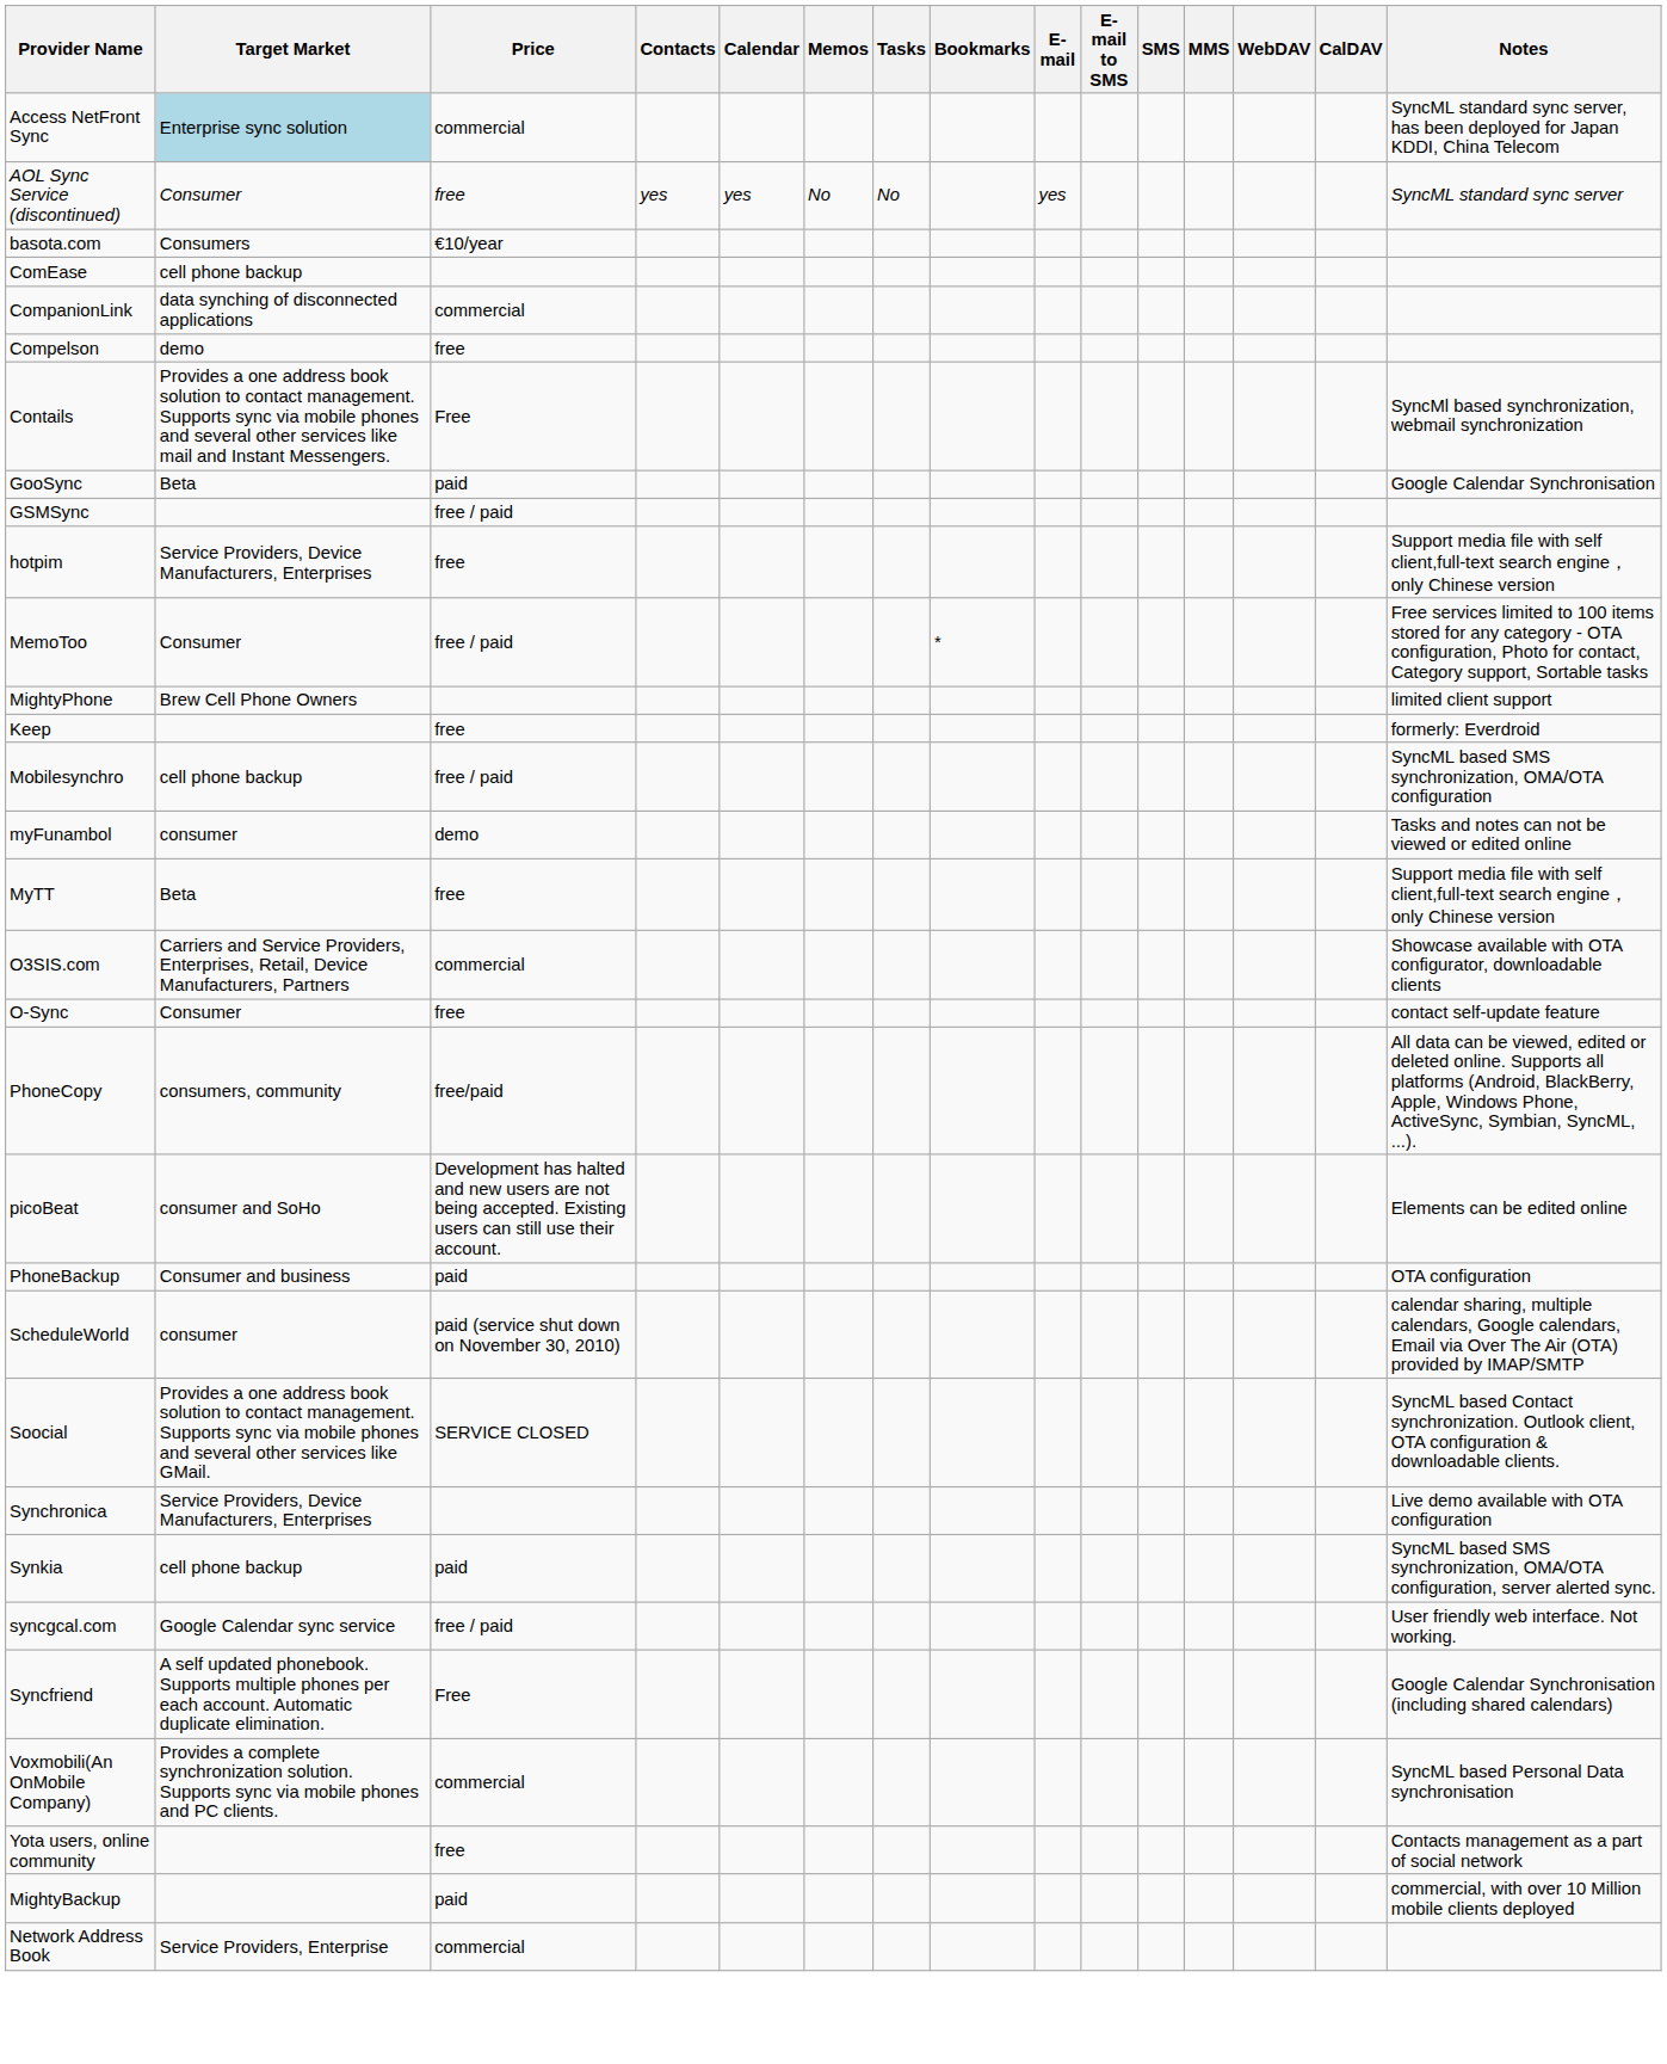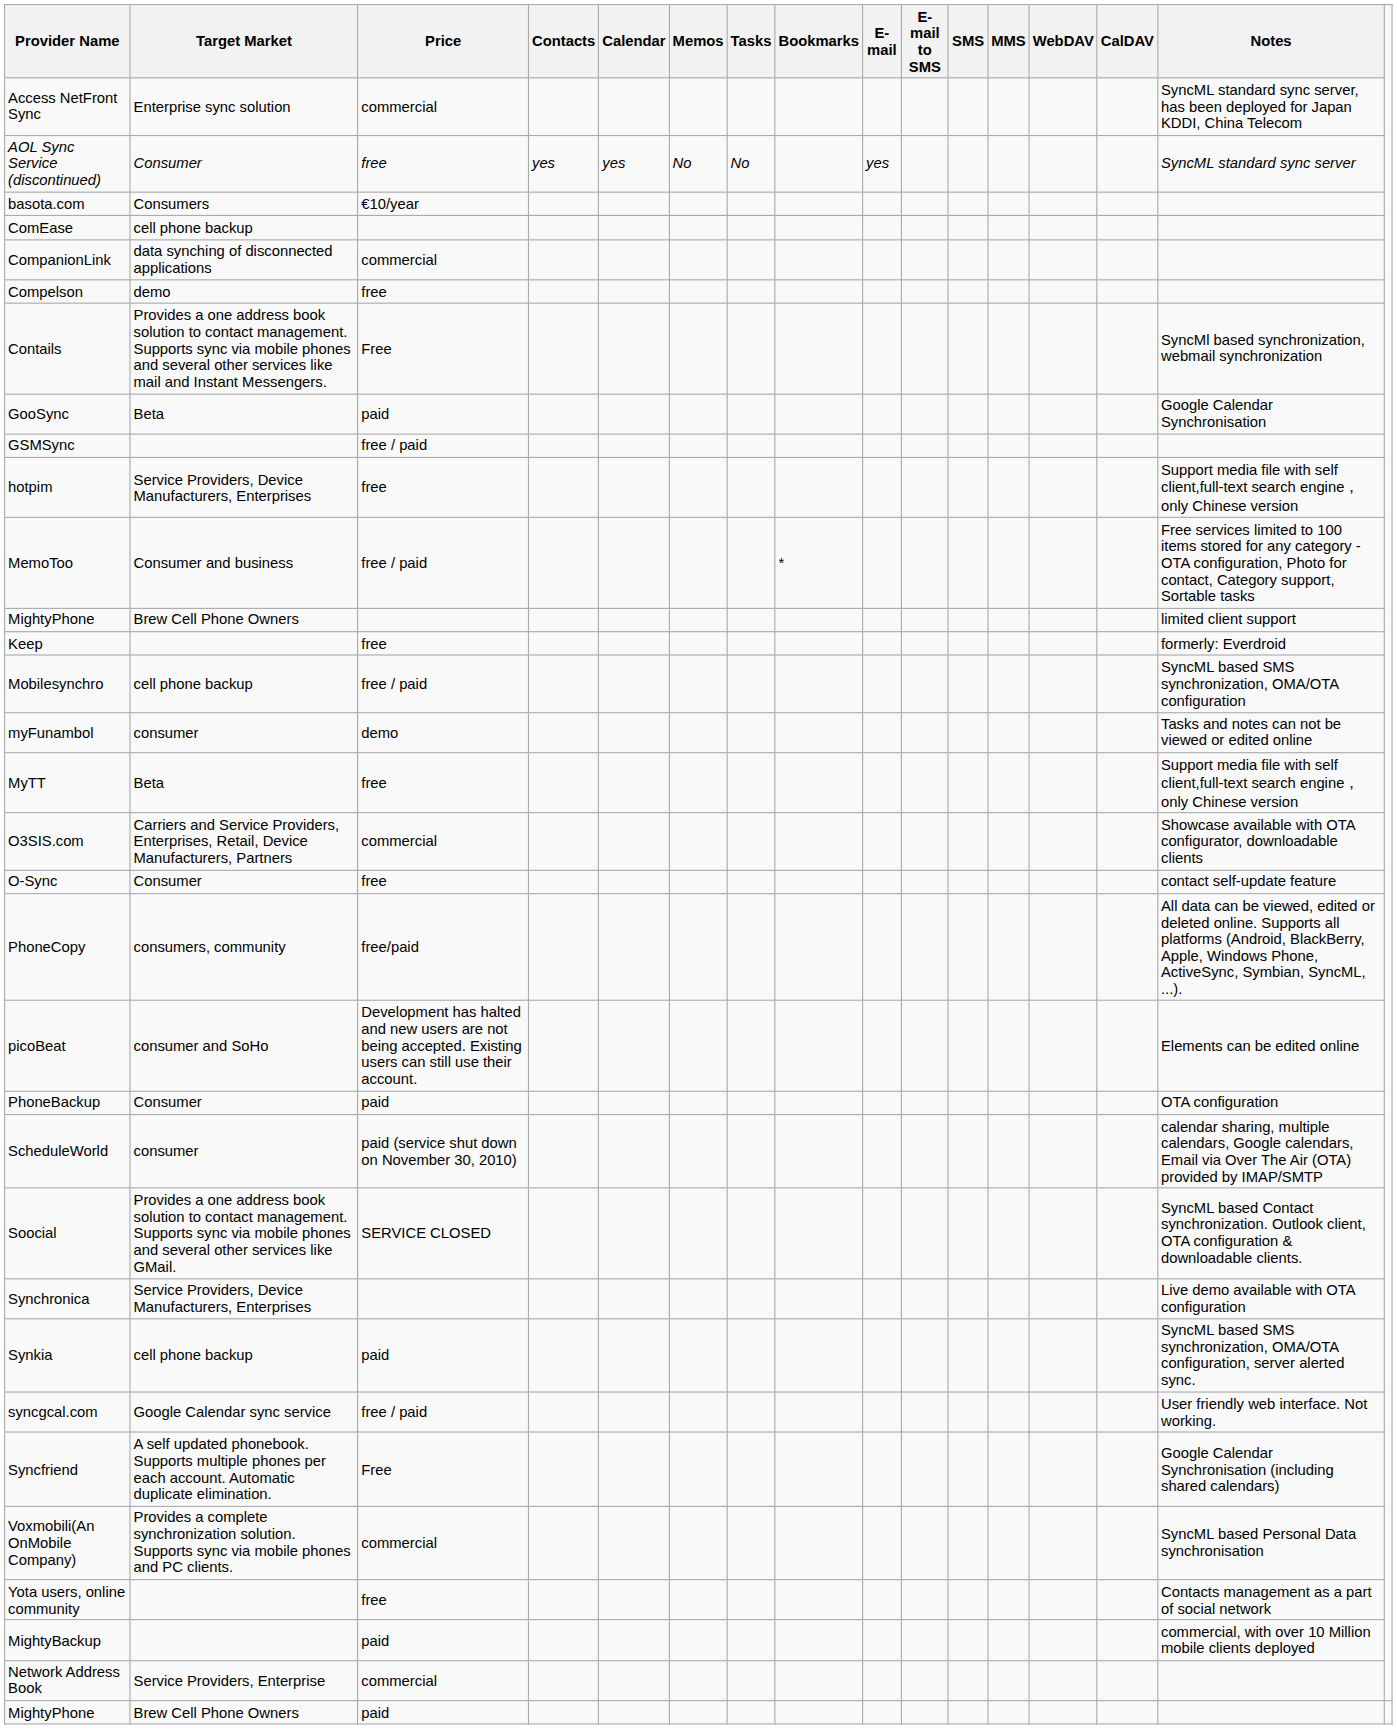 <table class="sortable wikitable" style="font-size: smaller">
 <tr>
 <th>Provider Name</th>
 <th>Target Market</th>
 <th>Price</th>
 <th>Contacts</th>
 <th>Calendar</th>
 <th>Memos</th>
 <th>Tasks</th>
 <th>Bookmarks</th>
 <th>E-mail</th>
 <th>E-mail to SMS</th>
 <th>SMS</th>
 <th>MMS</th>
 <th>WebDAV</th>
 <th>CalDAV</th>
 <th>Notes</th>
 </tr>
 <tr>
 <td>Access NetFront Sync</td>
-<td style="background: lightblue;">Enterprise sync solution</td>
+<td>Enterprise sync solution</td>
 <td>commercial</td>
 <td></td>
 <td></td>
 <td></td>
 <td></td>
 <td></td>
 <td></td>
 <td></td>
 <td></td>
 <td></td>
 <td></td>
 <td></td>
 <td>SyncML standard sync server, has been deployed for Japan KDDI, China Telecom</td>
 </tr>
 <tr>
 <td><em>AOL Sync Service (discontinued)</em></td>
 <td><em>Consumer</em></td>
 <td><em>free</em></td>
 <td><em>yes</em></td>
 <td><em>yes</em></td>
 <td><em>No</em></td>
 <td><em>No</em></td>
 <td></td>
 <td><em>yes</em></td>
 <td></td>
 <td></td>
 <td></td>
 <td></td>
 <td></td>
 <td><em>SyncML standard sync server</em></td>
 </tr>
 <tr>
 <td>basota.com</td>
 <td>Consumers</td>
 <td>€10/year</td>
 <td></td>
 <td></td>
 <td></td>
 <td></td>
 <td></td>
 <td></td>
 <td></td>
 <td></td>
 <td></td>
 <td></td>
 <td></td>
 <td></td>
 </tr>
 <tr>
 <td>ComEase</td>
 <td>cell phone backup</td>
 <td></td>
 <td></td>
 <td></td>
 <td></td>
 <td></td>
 <td></td>
 <td></td>
 <td></td>
 <td></td>
 <td></td>
 <td></td>
 <td></td>
 <td></td>
 </tr>
 <tr>
 <td>CompanionLink</td>
 <td>data synching of disconnected applications</td>
 <td>commercial</td>
 <td></td>
 <td></td>
 <td></td>
 <td></td>
 <td></td>
 <td></td>
 <td></td>
 <td></td>
 <td></td>
 <td></td>
 <td></td>
 <td></td>
 </tr>
 <tr>
 <td>Compelson</td>
 <td>demo</td>
 <td>free</td>
 <td></td>
 <td></td>
 <td></td>
 <td></td>
 <td></td>
 <td></td>
 <td></td>
 <td></td>
 <td></td>
 <td></td>
 <td></td>
 <td></td>
 </tr>
 <tr>
 <td>Contails</td>
 <td>Provides a one address book solution to contact management. Supports sync via mobile phones and several other services like mail and Instant Messengers.</td>
 <td>Free</td>
 <td></td>
 <td></td>
 <td></td>
 <td></td>
 <td></td>
 <td></td>
 <td></td>
 <td></td>
 <td></td>
 <td></td>
 <td></td>
 <td>SyncMl based synchronization, webmail synchronization</td>
 </tr>
 <tr>
 <td>GooSync</td>
 <td>Beta</td>
 <td>paid</td>
 <td></td>
 <td></td>
 <td></td>
 <td></td>
 <td></td>
 <td></td>
 <td></td>
 <td></td>
 <td></td>
 <td></td>
 <td></td>
 <td>Google Calendar Synchronisation</td>
 </tr>
 <tr>
 <td>GSMSync</td>
 <td></td>
 <td>free / paid</td>
 <td></td>
 <td></td>
 <td></td>
 <td></td>
 <td></td>
 <td></td>
 <td></td>
 <td></td>
 <td></td>
 <td></td>
 <td></td>
 <td></td>
 </tr>
 <tr>
 <td>hotpim</td>
 <td>Service Providers, Device Manufacturers, Enterprises</td>
 <td>free</td>
 <td></td>
 <td></td>
 <td></td>
 <td></td>
 <td></td>
 <td></td>
 <td></td>
 <td></td>
 <td></td>
 <td></td>
 <td></td>
 <td>Support media file with self client,full-text search engine，only Chinese version</td>
 </tr>
 <tr>
 <td>MemoToo</td>
-<td>Consumer</td>
+<td>Consumer and business</td>
 <td>free / paid</td>
 <td></td>
 <td></td>
 <td></td>
 <td></td>
 <td>*</td>
 <td></td>
 <td></td>
 <td></td>
 <td></td>
 <td></td>
 <td></td>
 <td>Free services limited to 100 items stored for any category - OTA configuration, Photo for contact, Category support, Sortable tasks</td>
 </tr>
 <tr>
 <td>MightyPhone</td>
 <td>Brew Cell Phone Owners</td>
 <td></td>
 <td></td>
 <td></td>
 <td></td>
 <td></td>
 <td></td>
 <td></td>
 <td></td>
 <td></td>
 <td></td>
 <td></td>
 <td></td>
 <td>limited client support</td>
 </tr>
 <tr>
 <td>Keep</td>
 <td></td>
 <td>free</td>
 <td></td>
 <td></td>
 <td></td>
 <td></td>
 <td></td>
 <td></td>
 <td></td>
 <td></td>
 <td></td>
 <td></td>
 <td></td>
 <td>formerly: Everdroid</td>
 </tr>
 <tr>
 <td>Mobilesynchro</td>
 <td>cell phone backup</td>
 <td>free / paid</td>
 <td></td>
 <td></td>
 <td></td>
 <td></td>
 <td></td>
 <td></td>
 <td></td>
 <td></td>
 <td></td>
 <td></td>
 <td></td>
 <td>SyncML based SMS synchronization, OMA/OTA configuration</td>
 </tr>
 <tr>
 <td>myFunambol</td>
 <td>consumer</td>
 <td>demo</td>
 <td></td>
 <td></td>
 <td></td>
 <td></td>
 <td></td>
 <td></td>
 <td></td>
 <td></td>
 <td></td>
 <td></td>
 <td></td>
 <td>Tasks and notes can not be viewed or edited online</td>
 </tr>
 <tr>
 <td>MyTT</td>
 <td>Beta</td>
 <td>free</td>
 <td></td>
 <td></td>
 <td></td>
 <td></td>
 <td></td>
 <td></td>
 <td></td>
 <td></td>
 <td></td>
 <td></td>
 <td></td>
 <td>Support media file with self client,full-text search engine，only Chinese version</td>
 </tr>
 <tr>
 <td>O3SIS.com</td>
 <td>Carriers and Service Providers, Enterprises, Retail, Device Manufacturers, Partners</td>
 <td>commercial</td>
 <td></td>
 <td></td>
 <td></td>
 <td></td>
 <td></td>
 <td></td>
 <td></td>
 <td></td>
 <td></td>
 <td></td>
 <td></td>
 <td>Showcase available with OTA configurator, downloadable clients</td>
 </tr>
 <tr>
 <td>O-Sync</td>
 <td>Consumer</td>
 <td>free</td>
 <td></td>
 <td></td>
 <td></td>
 <td></td>
 <td></td>
 <td></td>
 <td></td>
 <td></td>
 <td></td>
 <td></td>
 <td></td>
 <td>contact self-update feature</td>
 </tr>
 <tr>
 <td>PhoneCopy</td>
 <td>consumers, community</td>
 <td>free/paid</td>
 <td></td>
 <td></td>
 <td></td>
 <td></td>
 <td></td>
 <td></td>
 <td></td>
 <td></td>
 <td></td>
 <td></td>
 <td></td>
 <td>All data can be viewed, edited or deleted online. Supports all platforms (Android, BlackBerry, Apple, Windows Phone, ActiveSync, Symbian, SyncML, ...).</td>
 </tr>
 <tr>
 <td>picoBeat</td>
 <td>consumer and SoHo</td>
 <td>Development has halted and new users are not being accepted. Existing users can still use their account.</td>
 <td></td>
 <td></td>
 <td></td>
 <td></td>
 <td></td>
 <td></td>
 <td></td>
 <td></td>
 <td></td>
 <td></td>
 <td></td>
 <td>Elements can be edited online</td>
 </tr>
 <tr>
 <td>PhoneBackup</td>
-<td>Consumer and business</td>
+<td>Consumer</td>
 <td>paid</td>
 <td></td>
 <td></td>
 <td></td>
 <td></td>
 <td></td>
 <td></td>
 <td></td>
 <td></td>
 <td></td>
 <td></td>
 <td></td>
 <td>OTA configuration</td>
 </tr>
 <tr>
 <td>ScheduleWorld</td>
 <td>consumer</td>
 <td>paid (service shut down on November 30, 2010)</td>
 <td></td>
 <td></td>
 <td></td>
 <td></td>
 <td></td>
 <td></td>
 <td></td>
 <td></td>
 <td></td>
 <td></td>
 <td></td>
 <td>calendar sharing, multiple calendars, Google calendars, Email via Over The Air (OTA) provided by IMAP/SMTP</td>
 </tr>
 <tr>
 <td>Soocial</td>
 <td>Provides a one address book solution to contact management.  Supports sync via mobile phones and several other services like GMail.</td>
 <td>SERVICE CLOSED</td>
 <td></td>
 <td></td>
 <td></td>
 <td></td>
 <td></td>
 <td></td>
 <td></td>
 <td></td>
 <td></td>
 <td></td>
 <td></td>
 <td>SyncML based Contact synchronization. Outlook client, OTA configuration & downloadable clients.</td>
 </tr>
 <tr>
 <td>Synchronica</td>
 <td>Service Providers, Device Manufacturers, Enterprises</td>
 <td></td>
 <td></td>
 <td></td>
 <td></td>
 <td></td>
 <td></td>
 <td></td>
 <td></td>
 <td></td>
 <td></td>
 <td></td>
 <td></td>
 <td>Live demo available with OTA configuration</td>
 </tr>
 <tr>
 <td>Synkia</td>
 <td>cell phone backup</td>
 <td>paid</td>
 <td></td>
 <td></td>
 <td></td>
 <td></td>
 <td></td>
 <td></td>
 <td></td>
 <td></td>
 <td></td>
 <td></td>
 <td></td>
 <td>SyncML based SMS synchronization, OMA/OTA configuration, server alerted sync.</td>
 </tr>
 <tr>
 <td>syncgcal.com</td>
 <td>Google Calendar sync service</td>
 <td>free / paid</td>
 <td></td>
 <td></td>
 <td></td>
 <td></td>
 <td></td>
 <td></td>
 <td></td>
 <td></td>
 <td></td>
 <td></td>
 <td></td>
 <td>User friendly web interface. Not working.</td>
 </tr>
 <tr>
 <td>Syncfriend</td>
 <td>A self updated phonebook. Supports multiple phones per each account. Automatic duplicate elimination.</td>
 <td>Free</td>
 <td></td>
 <td></td>
 <td></td>
 <td></td>
 <td></td>
 <td></td>
 <td></td>
 <td></td>
 <td></td>
 <td></td>
 <td></td>
 <td>Google Calendar Synchronisation (including shared calendars)</td>
 </tr>
 <tr>
 <td>Voxmobili(An OnMobile Company)</td>
 <td>Provides a complete synchronization solution.  Supports sync via mobile phones and PC clients.</td>
 <td>commercial</td>
 <td></td>
 <td></td>
 <td></td>
 <td></td>
 <td></td>
 <td></td>
 <td></td>
 <td></td>
 <td></td>
 <td></td>
 <td></td>
 <td>SyncML based Personal Data synchronisation</td>
 </tr>
 <tr>
 <td>Yota users, online community</td>
 <td></td>
 <td>free</td>
 <td></td>
 <td></td>
 <td></td>
 <td></td>
 <td></td>
 <td></td>
 <td></td>
 <td></td>
 <td></td>
 <td></td>
 <td></td>
 <td>Contacts management as a part of social network</td>
 </tr>
 <tr>
 <td>MightyBackup</td>
 <td></td>
 <td>paid</td>
 <td></td>
 <td></td>
 <td></td>
 <td></td>
 <td></td>
 <td></td>
 <td></td>
 <td></td>
 <td></td>
 <td></td>
 <td></td>
 <td>commercial, with over 10 Million mobile clients deployed</td>
 </tr>
 <tr>
 <td>Network Address Book</td>
 <td>Service Providers, Enterprise</td>
 <td>commercial</td>
 <td></td>
 <td></td>
 <td></td>
 <td></td>
 <td></td>
 <td></td>
 <td></td>
 <td></td>
 <td></td>
 <td></td>
 <td></td>
 <td></td>
 </tr>
+<tr>
+<td>MightyPhone</td>
+<td>Brew Cell Phone Owners</td>
+<td>paid</td>
+<td></td>
+<td></td>
+<td></td>
+<td></td>
+<td></td>
+<td></td>
+<td></td>
+<td></td>
+<td></td>
+<td></td>
+<td></td>
+<td></td>
+<td></td>
+</tr>
 </table>
